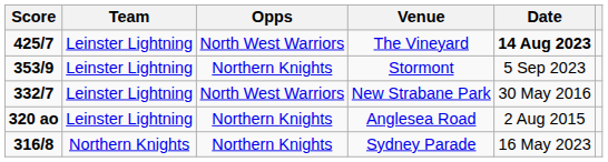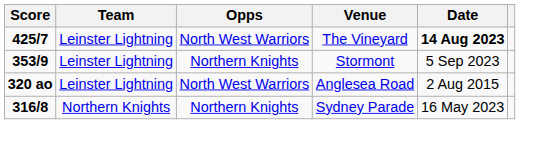 <table class="wikitable" style="text-align:center;">
 <tr>
 <th>Score</th>
 <th>Team</th>
 <th>Opps</th>
 <th>Venue</th>
 <th>Date</th>
 <th></th>
 </tr>
 <tr>
 <td><strong>425/7</strong></td>
 <td><a href='#'>Leinster Lightning</a></td>
 <td><a href='#'>North West Warriors</a></td>
 <td><a href='#'>The Vineyard</a></td>
 <td><strong>14 Aug 2023</strong></td>
 <td></td>
 </tr>
 <tr>
 <td><strong>353/9</strong></td>
 <td><a href='#'>Leinster Lightning</a></td>
 <td><a href='#'>Northern Knights</a></td>
 <td><a href='#'>Stormont</a></td>
 <td>5 Sep 2023</td>
 <td></td>
 </tr>
 <tr>
-<td><strong>332/7</strong></td>
+<td><strong>320 ao</strong></td>
 <td><a href='#'>Leinster Lightning</a></td>
 <td><a href='#'>North West Warriors</a></td>
-<td><a href='#'>New Strabane Park</a></td>
-<td>30 May 2016</td>
-<td></td>
-</tr>
-<tr>
-<td><strong>320 ao</strong></td>
-<td><a href='#'>Leinster Lightning</a></td>
-<td><a href='#'>Northern Knights</a></td>
 <td><a href='#'>Anglesea Road</a></td>
 <td>2 Aug 2015</td>
 <td></td>
 </tr>
 <tr>
 <td><strong>316/8</strong></td>
 <td><a href='#'>Northern Knights</a></td>
 <td><a href='#'>Northern Knights</a></td>
 <td><a href='#'>Sydney Parade</a></td>
 <td>16 May 2023</td>
 <td></td>
 </tr>
 </table>
